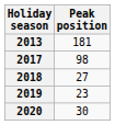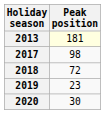 <table class="wikitable sortable plainrowheaders" style="text-align:center">
 <tr>
 <th scope="col">Holiday<br>season</th>
 <th scope="col">Peak<br>position</th>
 </tr>
 <tr>
 <th scope="row"style="text-align:center;">2013</th>
-<td>181</td>
+<td style="background: lightyellow;">181</td>
 </tr>
 <tr>
 <th scope="row"style="text-align:center;">2017</th>
 <td>98</td>
 </tr>
 <tr>
 <th scope="row"style="text-align:center;">2018</th>
-<td>27</td>
+<td>72</td>
 </tr>
 <tr>
 <th scope="row"style="text-align:center;">2019</th>
 <td>23</td>
 </tr>
 <tr>
 <th scope="row"style="text-align:center;">2020</th>
 <td>30</td>
 </tr>
 </table>
